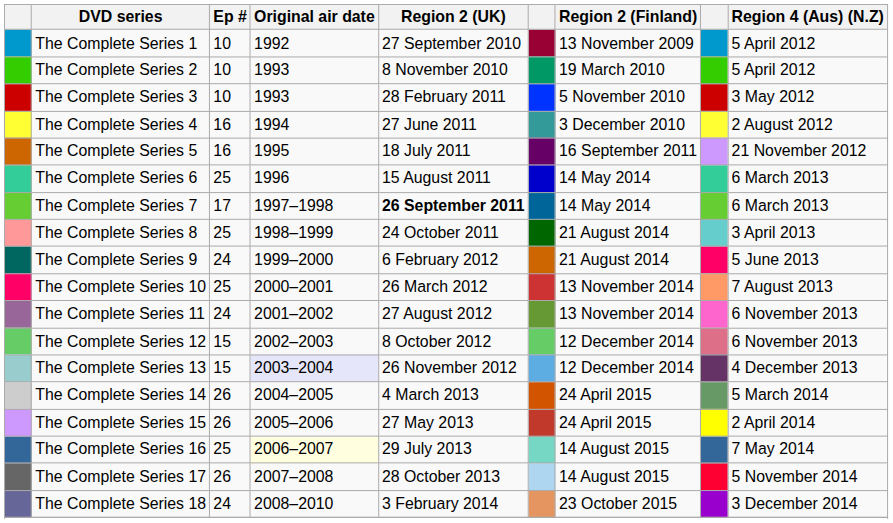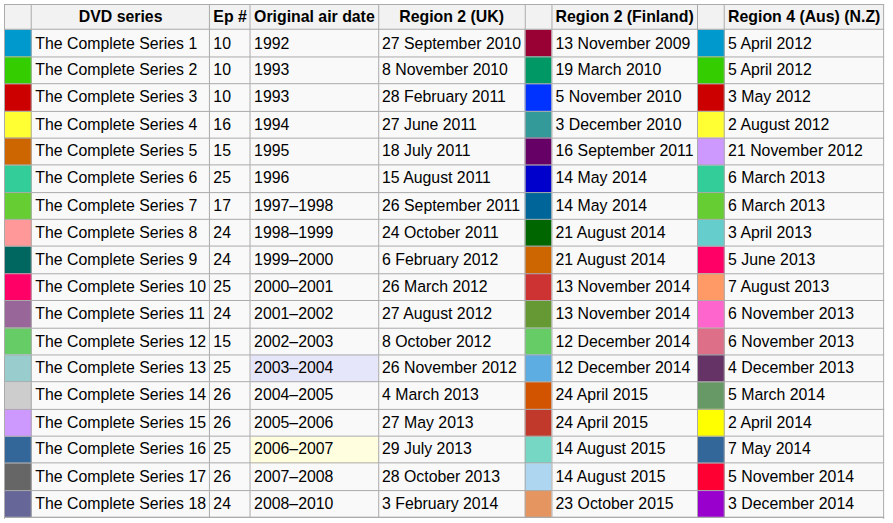 <table class="wikitable">
 <tr>
 <th></th>
 <th>DVD series</th>
 <th>Ep #</th>
 <th>Original air date</th>
 <th>Region 2 (UK)</th>
 <th></th>
 <th>Region 2 (Finland)</th>
 <th></th>
 <th>Region 4 (Aus) (N.Z)</th>
 </tr>
 <tr>
 <td bgcolor="#0099cd" height="20px" width="20px"></td>
 <td>The Complete Series 1</td>
 <td>10</td>
 <td>1992</td>
 <td>27 September 2010</td>
 <td bgcolor="#990033" height="20px" width="20px"></td>
 <td>13 November 2009</td>
 <td bgcolor="#0099cd" height="20px" width="20px"></td>
 <td>5 April 2012</td>
 </tr>
 <tr>
 <td bgcolor="#33cd00" height="20px" width="20px"></td>
 <td>The Complete Series 2</td>
 <td>10</td>
 <td>1993</td>
 <td>8 November 2010</td>
 <td bgcolor="#009966" height="20px" width="20px"></td>
 <td>19 March 2010</td>
 <td bgcolor="#33cd00" height="20px" width="20px"></td>
 <td>5 April 2012</td>
 </tr>
 <tr>
 <td bgcolor="#cd0000" height="20px" width="20px"></td>
 <td>The Complete Series 3</td>
 <td>10</td>
 <td>1993</td>
 <td>28 February 2011</td>
 <td bgcolor="#0033ff" height="20px" width="20px"></td>
 <td>5 November 2010</td>
 <td bgcolor="#cd0000" height="20px" width="20px"></td>
 <td>3 May 2012</td>
 </tr>
 <tr>
 <td bgcolor="#ffff33" height="20px" width="20px"></td>
 <td>The Complete Series 4</td>
 <td>16</td>
 <td>1994</td>
 <td>27 June 2011</td>
 <td bgcolor="#339999" height="20px" width="20px"></td>
 <td>3 December 2010</td>
 <td bgcolor="#ffff33" height="20px" width="20px"></td>
 <td>2 August 2012</td>
 </tr>
 <tr>
 <td bgcolor="#cd6600" height="20px" width="20px"></td>
 <td>The Complete Series 5</td>
-<td>16</td>
+<td>15</td>
 <td>1995</td>
 <td>18 July 2011</td>
 <td bgcolor="#660066" height="20px" width="20px"></td>
 <td>16 September 2011</td>
 <td bgcolor="#cd99ff" height="20px" width="20px"></td>
 <td>21 November 2012</td>
 </tr>
 <tr>
 <td bgcolor="#33cd99" height="20px" width="20px"></td>
 <td>The Complete Series 6</td>
 <td>25</td>
 <td>1996</td>
 <td>15 August 2011</td>
 <td bgcolor="#0000cd" height="20px" width="20px"></td>
 <td>14 May 2014</td>
 <td bgcolor="#33cd99" height="20px" width="20px"></td>
 <td>6 March 2013</td>
 </tr>
 <tr>
 <td bgcolor="#66cd33" height="20px" width="20px"></td>
 <td>The Complete Series 7</td>
 <td>17</td>
 <td>1997–1998</td>
-<td><strong>26 September 2011</strong></td>
+<td>26 September 2011</td>
 <td bgcolor="#006699" height="20px" width="20px"></td>
 <td>14 May 2014</td>
 <td bgcolor="#66cd33" height="20px" width="20px"></td>
 <td>6 March 2013</td>
 </tr>
 <tr>
 <td bgcolor="#ff9999" height="20px" width="20px"></td>
 <td>The Complete Series 8</td>
-<td>25</td>
+<td>24</td>
 <td>1998–1999</td>
 <td>24 October 2011</td>
 <td bgcolor="#006600" height="20px" width="20px"></td>
 <td>21 August 2014</td>
 <td bgcolor="#66cdcd" height="20px" width="20px"></td>
 <td>3 April 2013</td>
 </tr>
 <tr>
 <td bgcolor="#0066666" height="20px" width="20px"></td>
 <td>The Complete Series 9</td>
 <td>24</td>
 <td>1999–2000</td>
 <td>6 February 2012</td>
 <td bgcolor="#cd6600" height="20px" width="20px"></td>
 <td>21 August 2014</td>
 <td bgcolor="#ff0066" height="20px" width="20px"></td>
 <td>5 June 2013</td>
 </tr>
 <tr>
 <td bgcolor="#ff0066" height="20px" width="20px"></td>
 <td>The Complete Series 10</td>
 <td>25</td>
 <td>2000–2001</td>
 <td>26 March 2012</td>
 <td bgcolor="#cd3333" height="20px" width="20px"></td>
 <td>13 November 2014</td>
 <td bgcolor="#ff9966" height="20px" width="20px"></td>
 <td>7 August 2013</td>
 </tr>
 <tr>
 <td bgcolor="#996699" height="20px" width="20px"></td>
 <td>The Complete Series 11</td>
 <td>24</td>
 <td>2001–2002</td>
 <td>27 August 2012</td>
 <td bgcolor="#669933" height="20px" width="20px"></td>
 <td>13 November 2014</td>
 <td bgcolor="#ff66cd" height="20px" width="20px"></td>
 <td>6 November 2013</td>
 </tr>
 <tr>
 <td bgcolor="#66cd66" height="20px" width="20px"></td>
 <td>The Complete Series 12</td>
 <td>15</td>
 <td>2002–2003</td>
 <td>8 October 2012</td>
 <td bgcolor="#66cd66" height="20px" width="20px"></td>
 <td>12 December 2014</td>
 <td bgcolor="#DE6F89" height="20px" width="20px"></td>
 <td>6 November 2013</td>
 </tr>
 <tr>
 <td bgcolor="#99cdcd" height="20px" width="20px"></td>
 <td>The Complete Series 13</td>
-<td>15</td>
+<td>25</td>
 <td style="background: lavender;">2003–2004</td>
 <td>26 November 2012</td>
 <td bgcolor="#5DADE2" height="20px" width="20px"></td>
 <td>12 December 2014</td>
 <td bgcolor="#663366" height="20px" width="20px"></td>
 <td>4 December 2013</td>
 </tr>
 <tr>
 <td bgcolor="#cdcdcd" height="20px" width="20px"></td>
 <td>The Complete Series 14</td>
 <td>26</td>
 <td>2004–2005</td>
 <td>4 March 2013</td>
 <td bgcolor="#D35400" height="20px" width="20px"></td>
 <td>24 April 2015</td>
 <td bgcolor="#669966" height="20px" width="20px"></td>
 <td>5 March 2014</td>
 </tr>
 <tr>
 <td bgcolor="#cd99ff" height="20px" width="20px"></td>
 <td>The Complete Series 15</td>
 <td>26</td>
 <td>2005–2006</td>
 <td>27 May 2013</td>
 <td bgcolor="#C0392B" height="20px" width="20px"></td>
 <td>24 April 2015</td>
 <td bgcolor="#ffff00" height="20px" width="20px"></td>
 <td>2 April 2014</td>
 </tr>
 <tr>
 <td bgcolor="#336699" height="20px" width="20px"></td>
 <td>The Complete Series 16</td>
 <td>25</td>
 <td style="background: lightyellow;">2006–2007</td>
 <td>29 July 2013</td>
 <td bgcolor="#76D7C4" height="20px" width="20px"></td>
 <td>14 August 2015</td>
 <td bgcolor="#336699" height="20px" width="20px"></td>
 <td>7 May 2014</td>
 </tr>
 <tr>
 <td bgcolor="#666666" height="20px" width="20px"></td>
 <td>The Complete Series 17</td>
 <td>26</td>
 <td>2007–2008</td>
 <td>28 October 2013</td>
 <td bgcolor="#AED6F1" height="20px" width="20px"></td>
 <td>14 August 2015</td>
 <td bgcolor="#ff0033" height="20px" width="20px"></td>
 <td>5 November 2014</td>
 </tr>
 <tr>
 <td bgcolor="#666699" height="20px" width="20px"></td>
 <td>The Complete Series 18</td>
 <td>24</td>
 <td>2008–2010</td>
 <td>3 February 2014</td>
 <td bgcolor="#e5966" height="20px" width="20px"></td>
 <td>23 October 2015</td>
 <td bgcolor="#9900cd" height="20px" width="20px"></td>
 <td>3 December 2014</td>
 </tr>
 <tr>
 </tr>
 <tr>
 </tr>
 </table>
